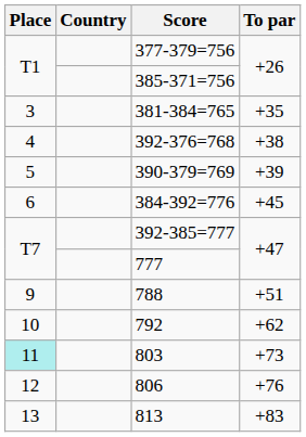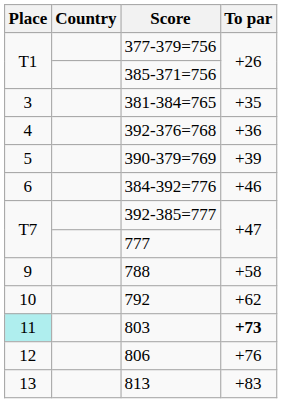 <table class="wikitable" style="font-size:95%;">
 <tr>
 <th>Place</th>
 <th>Country</th>
 <th>Score</th>
 <th>To par</th>
 </tr>
 <tr>
 <td rowspan="2" align="center">T1</td>
 <td> <small></small></td>
 <td>377-379=756</td>
 <td rowspan="2" align="center">+26</td>
 </tr>
 <tr>
 <td></td>
 <td>385-371=756</td>
 </tr>
 <tr>
 <td align="center">3</td>
 <td></td>
 <td>381-384=765</td>
 <td align="center">+35</td>
 </tr>
 <tr>
 <td align="center">4</td>
 <td></td>
 <td>392-376=768</td>
-<td align="center">+38</td>
+<td align="center">+36</td>
 </tr>
 <tr>
 <td align="center">5</td>
 <td></td>
 <td>390-379=769</td>
 <td align="center">+39</td>
 </tr>
 <tr>
 <td align="center">6</td>
 <td></td>
 <td>384-392=776</td>
-<td align="center">+45</td>
+<td align="center">+46</td>
 </tr>
 <tr>
 <td rowspan="2" align="center">T7</td>
 <td> <small></small></td>
 <td>392-385=777</td>
 <td rowspan="2" align="center">+47</td>
 </tr>
 <tr>
 <td></td>
 <td>777</td>
 </tr>
 <tr>
 <td align="center">9</td>
 <td></td>
 <td>788</td>
-<td align="center">+51</td>
+<td align="center">+58</td>
 </tr>
 <tr>
 <td align="center">10</td>
 <td></td>
 <td>792</td>
 <td align="center">+62</td>
 </tr>
 <tr>
 <td align="center" style="background: paleturquoise;">11</td>
 <td></td>
 <td>803</td>
-<td align="center">+73</td>
+<td align="center"><strong>+73</strong></td>
 </tr>
 <tr>
 <td align="center">12</td>
 <td></td>
 <td>806</td>
 <td align="center">+76</td>
 </tr>
 <tr>
 <td align="center">13</td>
 <td></td>
 <td>813</td>
 <td align="center">+83</td>
 </tr>
 </table>
